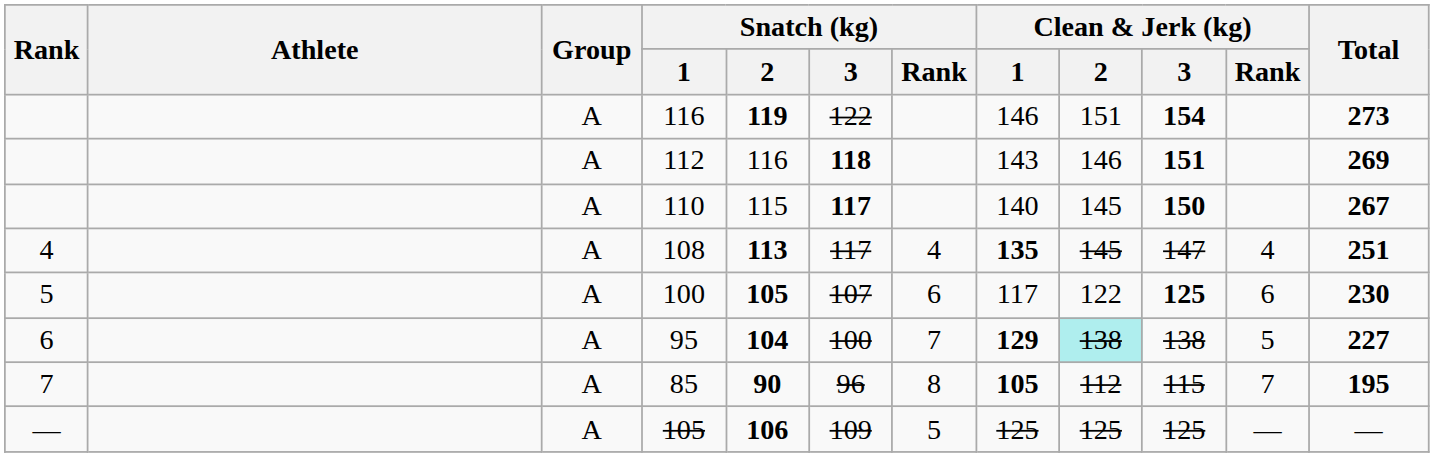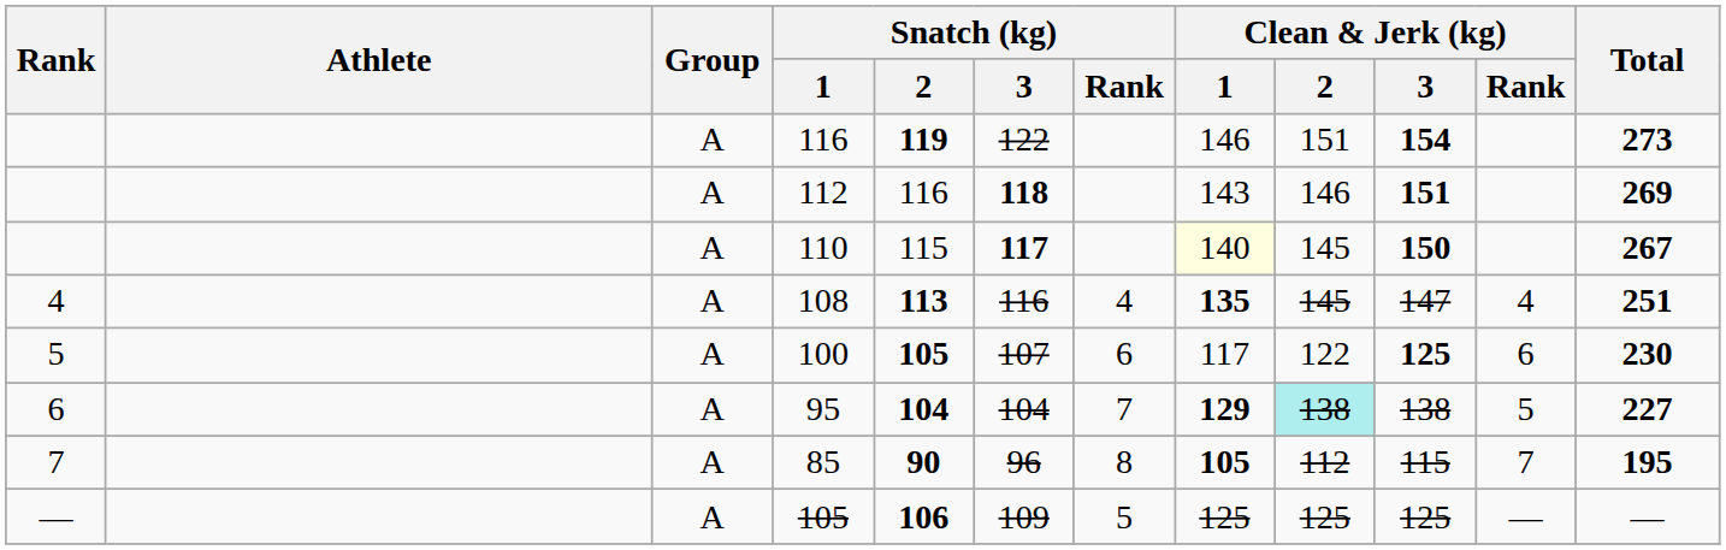 <table class = "wikitable" style="text-align:center;">
 <tr>
 <th rowspan=2 width=40>Rank</th>
 <th rowspan=2 width=250>Athlete</th>
 <th rowspan=2 width=50>Group</th>
 <th colspan=4>Snatch (kg)</th>
 <th colspan=4>Clean & Jerk (kg)</th>
 <th rowspan=2 width=60>Total</th>
 </tr>
 <tr>
 <th width=40>1</th>
 <th width=40>2</th>
 <th width=40>3</th>
 <th width=40>Rank</th>
 <th width=40>1</th>
 <th width=40>2</th>
 <th width=40>3</th>
 <th width=40>Rank</th>
 </tr>
 <tr>
 <td></td>
 <td align=left></td>
 <td>A</td>
 <td>116</td>
 <td><strong>119</strong></td>
 <td><s>122</s></td>
 <td></td>
 <td>146</td>
 <td>151</td>
 <td><strong>154</strong></td>
 <td></td>
 <td><strong>273</strong></td>
 </tr>
 <tr>
 <td></td>
 <td align=left></td>
 <td>A</td>
 <td>112</td>
 <td>116</td>
 <td><strong>118</strong></td>
 <td></td>
 <td>143</td>
 <td>146</td>
 <td><strong>151</strong></td>
 <td></td>
 <td><strong>269</strong></td>
 </tr>
 <tr>
 <td></td>
 <td align=left></td>
 <td>A</td>
 <td>110</td>
 <td>115</td>
 <td><strong>117</strong></td>
 <td></td>
-<td>140</td>
+<td style="background: lightyellow;">140</td>
 <td>145</td>
 <td><strong>150</strong></td>
 <td></td>
 <td><strong>267</strong></td>
 </tr>
 <tr>
 <td>4</td>
 <td align=left></td>
 <td>A</td>
 <td>108</td>
 <td><strong>113</strong></td>
-<td><s>117</s></td>
+<td><s>116</s></td>
 <td>4</td>
 <td><strong>135</strong></td>
 <td><s>145</s></td>
 <td><s>147</s></td>
 <td>4</td>
 <td><strong>251</strong></td>
 </tr>
 <tr>
 <td>5</td>
 <td align=left></td>
 <td>A</td>
 <td>100</td>
 <td><strong>105</strong></td>
 <td><s>107</s></td>
 <td>6</td>
 <td>117</td>
 <td>122</td>
 <td><strong>125</strong></td>
 <td>6</td>
 <td><strong>230</strong></td>
 </tr>
 <tr>
 <td>6</td>
 <td align=left></td>
 <td>A</td>
 <td>95</td>
 <td><strong>104</strong></td>
-<td><s>100</s></td>
+<td><s>104</s></td>
 <td>7</td>
 <td><strong>129</strong></td>
 <td style="background: paleturquoise;"><s>138</s></td>
 <td><s>138</s></td>
 <td>5</td>
 <td><strong>227</strong></td>
 </tr>
 <tr>
 <td>7</td>
 <td align=left></td>
 <td>A</td>
 <td>85</td>
 <td><strong>90</strong></td>
 <td><s>96</s></td>
 <td>8</td>
 <td><strong>105</strong></td>
 <td><s>112</s></td>
 <td><s>115</s></td>
 <td>7</td>
 <td><strong>195</strong></td>
 </tr>
 <tr>
 <td>—</td>
 <td align=left></td>
 <td>A</td>
 <td><s>105</s></td>
 <td><strong>106</strong></td>
 <td><s>109</s></td>
 <td>5</td>
 <td><s>125</s></td>
 <td><s>125</s></td>
 <td><s>125</s></td>
 <td>—</td>
 <td>—</td>
 </tr>
 </table>
